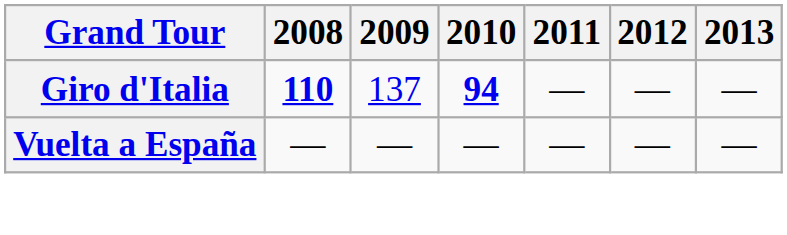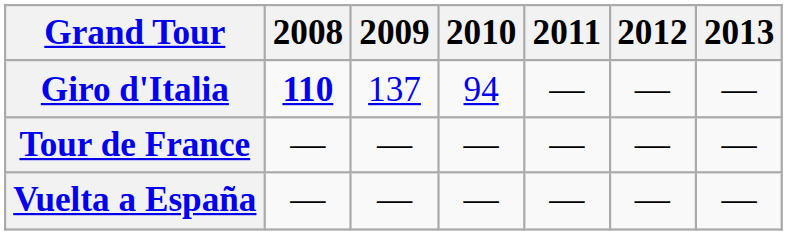 <table class="wikitable plainrowheaders">
 <tr>
 <th scope="col"><a href='#'>Grand Tour</a></th>
 <th scope="col">2008</th>
 <th scope="col">2009</th>
 <th scope="col">2010</th>
 <th scope="col">2011</th>
 <th scope="col">2012</th>
 <th scope="col">2013</th>
 </tr>
 <tr style="text-align:center;">
 <th scope="row"> <a href='#'>Giro d'Italia</a></th>
 <td style="text-align:center;"><strong><a href='#'>110</a></strong></td>
 <td style="text-align:center;"><a href='#'>137</a></td>
-<td style="text-align:center;"><strong><a href='#'>94</a></strong></td>
+<td style="text-align:center;"><a href='#'>94</a></td>
+<td>—</td>
+<td>—</td>
+<td>—</td>
+</tr>
+<tr style="text-align:center;">
+<th scope="row"> <a href='#'>Tour de France</a></th>
+<td>—</td>
+<td>—</td>
+<td>—</td>
 <td>—</td>
 <td>—</td>
 <td>—</td>
 </tr>
 <tr style="text-align:center;">
 <th scope="row"> <a href='#'>Vuelta a España</a></th>
 <td>—</td>
 <td>—</td>
 <td>—</td>
 <td>—</td>
 <td>—</td>
 <td>—</td>
 </tr>
 </table>
